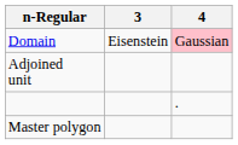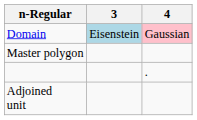 <table class="wikitable" align="right">
 <tr>
 <th>n-Regular</th>
 <th>3</th>
 <th>4</th>
 </tr>
 <tr>
 <td><a href='#'>Domain</a></td>
-<td>Eisenstein<br></td>
+<td style="background: lightblue;">Eisenstein<br></td>
 <td style="background: pink;">Gaussian<br></td>
 </tr>
 <tr>
-<td>Adjoined<br>unit</td>
+<td>Master polygon</td>
 <td></td>
 <td></td>
 </tr>
 <tr>
 <td></td>
 <td></td>
 <td>.</td>
 </tr>
 <tr>
-<td>Master polygon</td>
+<td>Adjoined<br>unit</td>
 <td></td>
 <td></td>
 </tr>
 </table>
